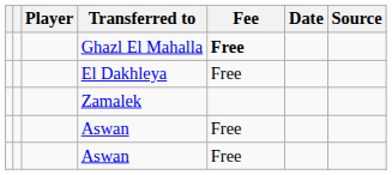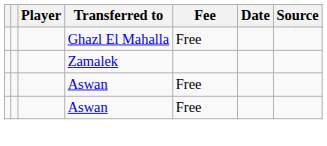 <table class="wikitable plainrowheaders sortable">
 <tr>
 <th></th>
 <th></th>
 <th scope=col>Player</th>
 <th>Transferred to</th>
 <th !scope=col; style="width: 65px;">Fee</th>
 <th scope=col>Date</th>
 <th scope=col>Source</th>
 </tr>
 <tr>
 <td align=center></td>
 <td align=center></td>
 <td></td>
 <td> <a href='#'>Ghazl El Mahalla</a></td>
-<td><strong>Free</strong></td>
-<td></td>
-<td></td>
-</tr>
-<tr>
-<td align=center></td>
-<td align=center></td>
-<td></td>
-<td> <a href='#'>El Dakhleya</a></td>
 <td>Free</td>
 <td></td>
 <td></td>
 </tr>
 <tr>
 <td align=center></td>
 <td align=center></td>
 <td></td>
 <td> <a href='#'>Zamalek</a></td>
 <td></td>
 <td></td>
 <td></td>
 </tr>
 <tr>
 <td align=center></td>
 <td align=center></td>
 <td></td>
 <td> <a href='#'>Aswan</a></td>
 <td>Free</td>
 <td></td>
 <td></td>
 </tr>
 <tr>
 <td align=center></td>
 <td align=center></td>
 <td></td>
 <td> <a href='#'>Aswan</a></td>
 <td>Free</td>
 <td></td>
 <td></td>
 </tr>
 </table>
